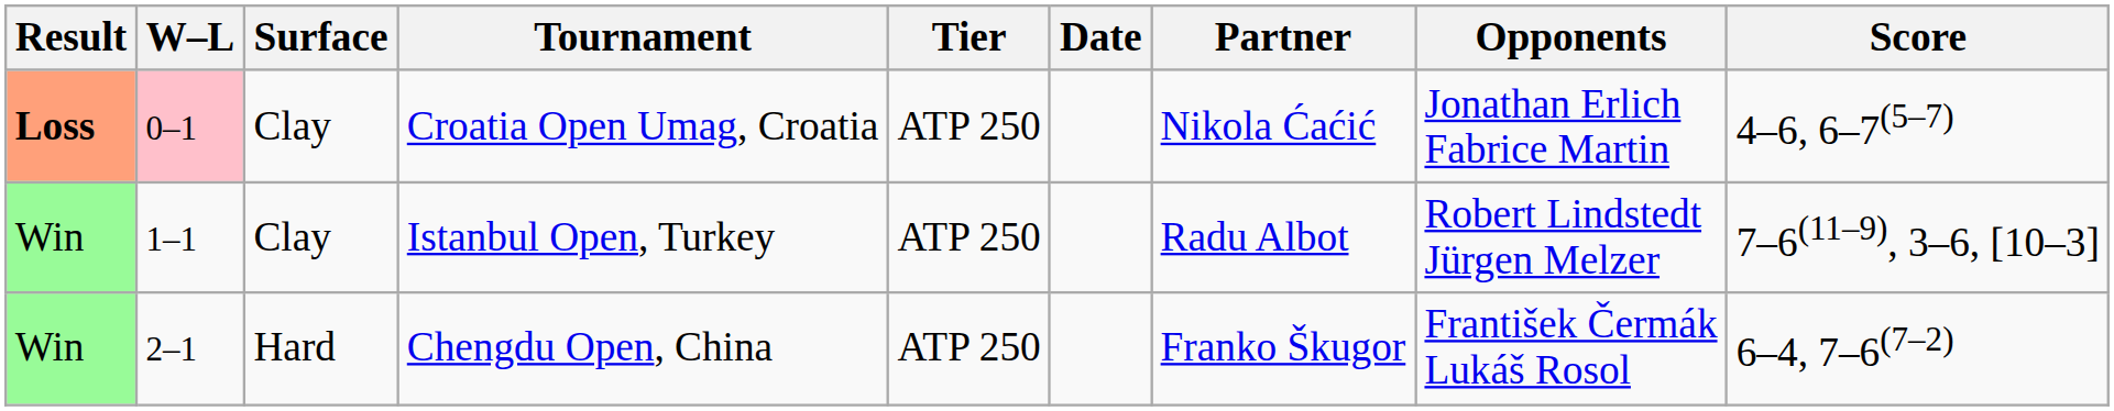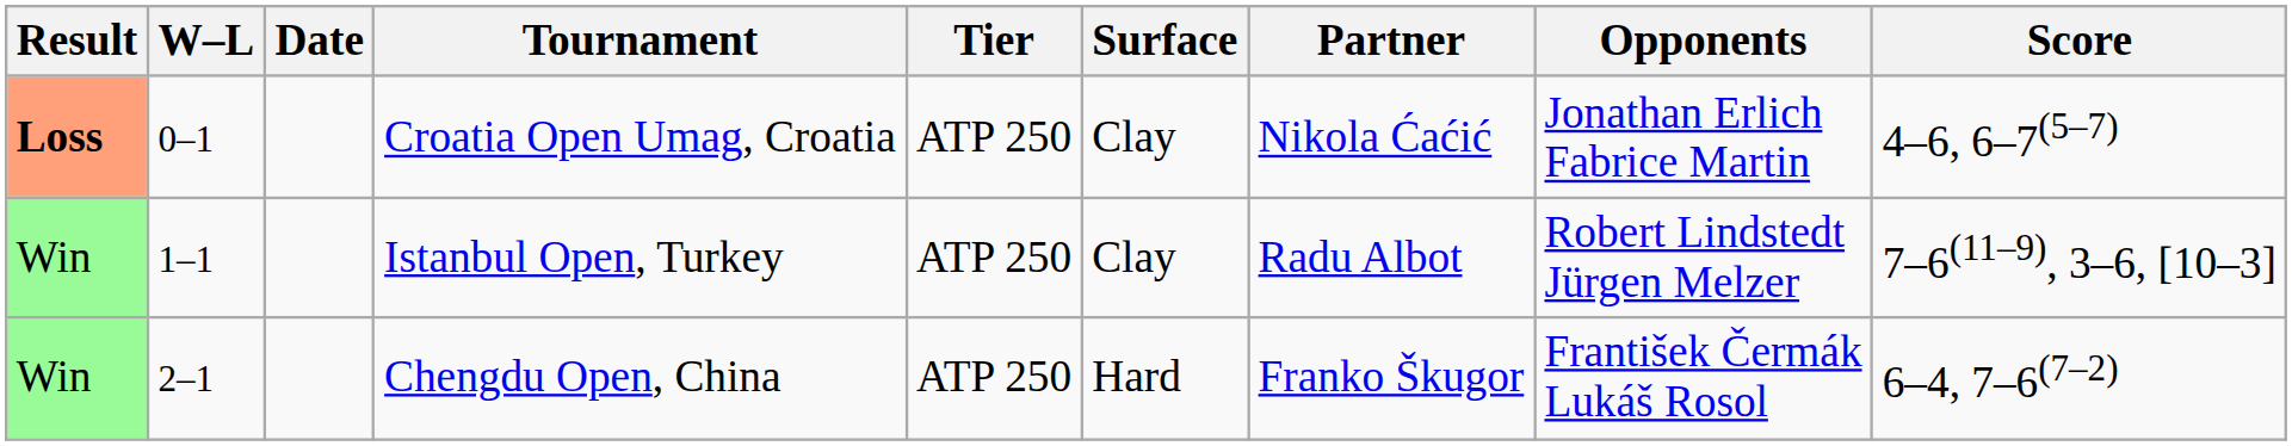 <table class="sortable wikitable">
 <tr>
 <th>Result</th>
 <th class="unsortable">W–L</th>
-<th>Surface</th>
+<th>Date</th>
 <th>Tournament</th>
 <th>Tier</th>
-<th>Date</th>
+<th>Surface</th>
 <th>Partner</th>
 <th>Opponents</th>
 <th class="unsortable">Score</th>
 </tr>
 <tr>
 <td bgcolor=FFA07A><strong>Loss</strong></td>
-<td style="background: pink;"><small>0–1</small></td>
-<td>Clay</td>
+<td><small>0–1</small></td>
+<td><a href='#'></a></td>
 <td><a href='#'>Croatia Open Umag</a>, Croatia</td>
 <td>ATP 250</td>
-<td><a href='#'></a></td>
+<td>Clay</td>
 <td> <a href='#'>Nikola Ćaćić</a></td>
 <td> <a href='#'>Jonathan Erlich</a><br> <a href='#'>Fabrice Martin</a></td>
 <td>4–6, 6–7<sup>(5–7)</sup></td>
 </tr>
 <tr>
 <td bgcolor=98fb98>Win</td>
 <td><small>1–1</small></td>
-<td>Clay</td>
+<td><a href='#'></a></td>
 <td><a href='#'>Istanbul Open</a>, Turkey</td>
 <td>ATP 250</td>
-<td><a href='#'></a></td>
+<td>Clay</td>
 <td> <a href='#'>Radu Albot</a></td>
 <td> <a href='#'>Robert Lindstedt</a><br> <a href='#'>Jürgen Melzer</a></td>
 <td>7–6<sup>(11–9)</sup>, 3–6, [10–3]</td>
 </tr>
 <tr>
 <td bgcolor=98fb98>Win</td>
 <td><small>2–1</small></td>
-<td>Hard</td>
+<td><a href='#'></a></td>
 <td><a href='#'>Chengdu Open</a>, China</td>
 <td>ATP 250</td>
-<td><a href='#'></a></td>
+<td>Hard</td>
 <td> <a href='#'>Franko Škugor</a></td>
 <td> <a href='#'>František Čermák</a><br> <a href='#'>Lukáš Rosol</a></td>
 <td>6–4, 7–6<sup>(7–2)</sup></td>
 </tr>
 </table>
